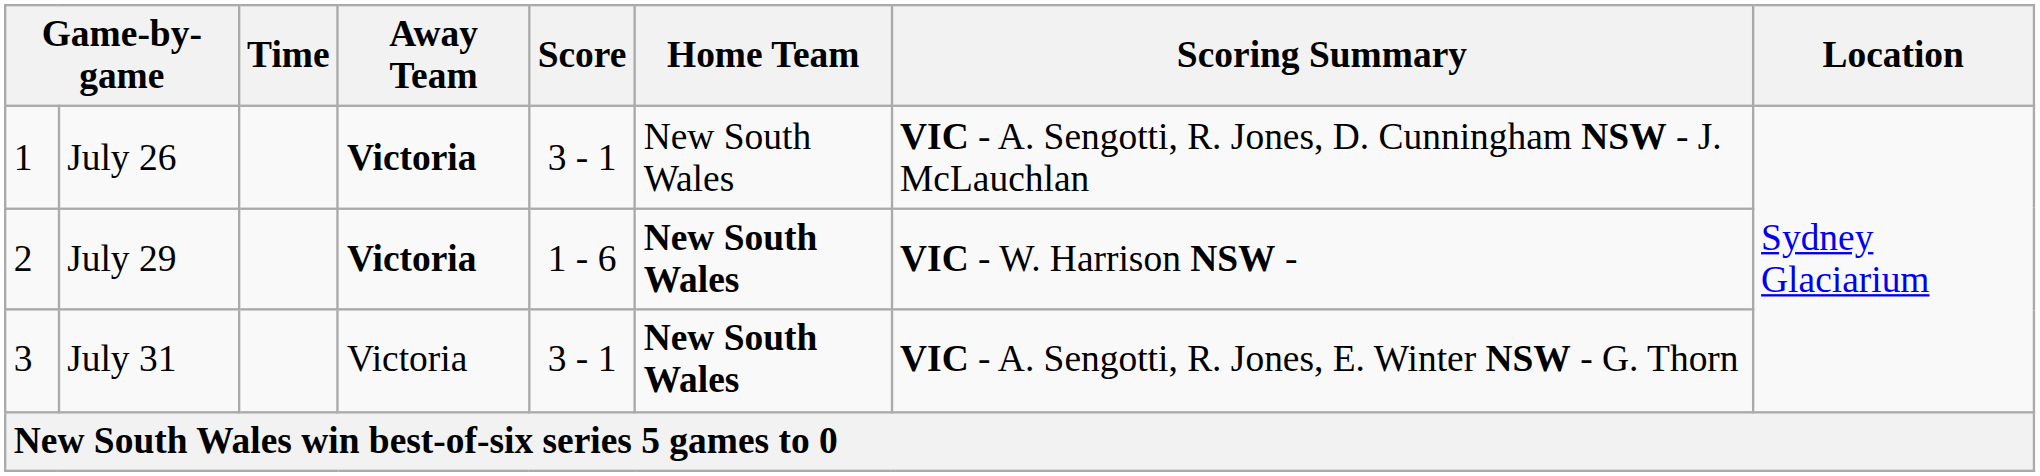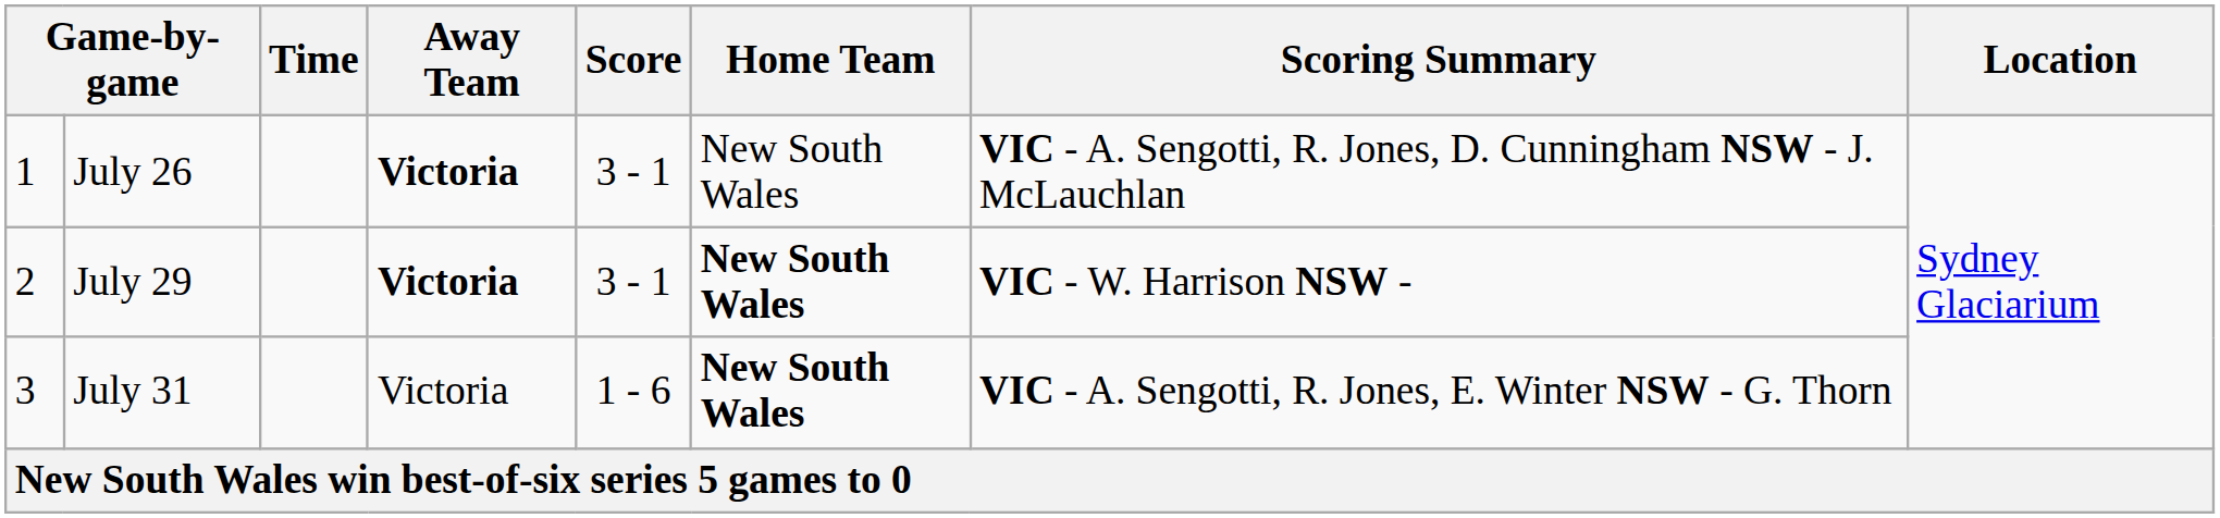 <table class="wikitable">
 <tr>
 <th colspan=2>Game-by-game</th>
 <th>Time</th>
 <th>Away Team</th>
 <th>Score</th>
 <th>Home Team</th>
 <th>Scoring Summary</th>
 <th>Location</th>
 </tr>
 <tr>
 <td>1</td>
 <td>July 26</td>
 <td></td>
 <td><strong>Victoria</strong></td>
 <td align="center">3 - 1</td>
 <td>New South Wales</td>
 <td><strong>VIC</strong> - A. Sengotti, R. Jones, D. Cunningham  <strong>NSW</strong> - J. McLauchlan</td>
 <td rowspan="3"><a href='#'>Sydney Glaciarium</a></td>
 </tr>
 <tr>
 <td>2</td>
 <td>July 29</td>
 <td></td>
 <td><strong>Victoria</strong></td>
-<td align="center">1 - 6</td>
+<td align="center">3 - 1</td>
 <td><strong>New South Wales</strong></td>
 <td><strong>VIC</strong> - W. Harrison  <strong>NSW</strong> -</td>
 </tr>
 <tr>
 <td>3</td>
 <td>July 31</td>
 <td></td>
 <td>Victoria</td>
-<td align="center">3 - 1</td>
+<td align="center">1 - 6</td>
 <td><strong>New South Wales</strong></td>
 <td><strong>VIC</strong> - A. Sengotti, R. Jones, E. Winter   <strong>NSW</strong> - G. Thorn</td>
 </tr>
 <tr>
 <th colspan="8" style="text-align:left;">New South Wales win best-of-six series 5 games to 0</th>
 </tr>
 </table>
